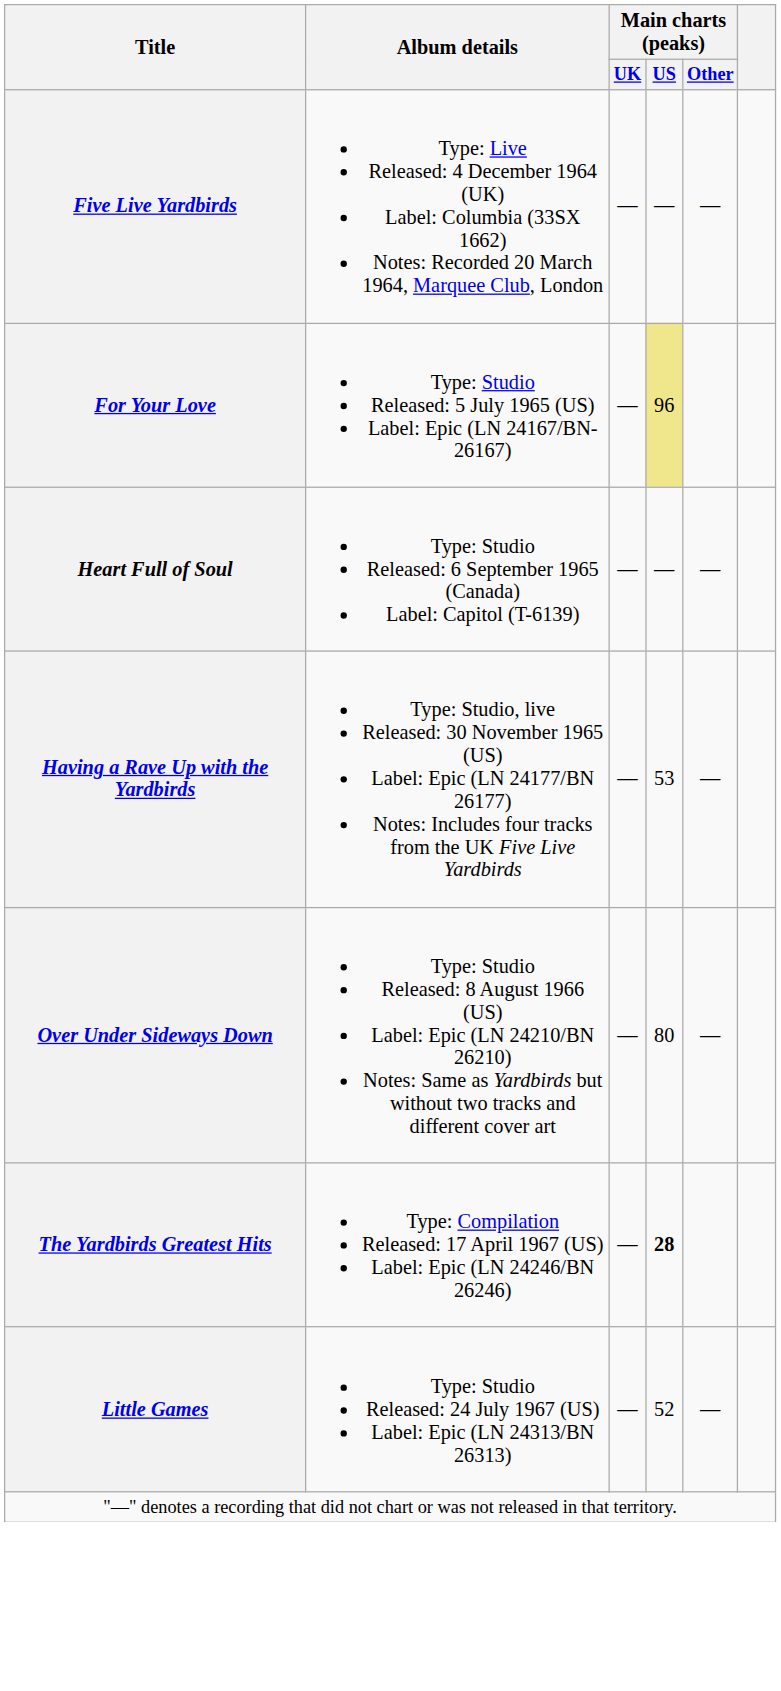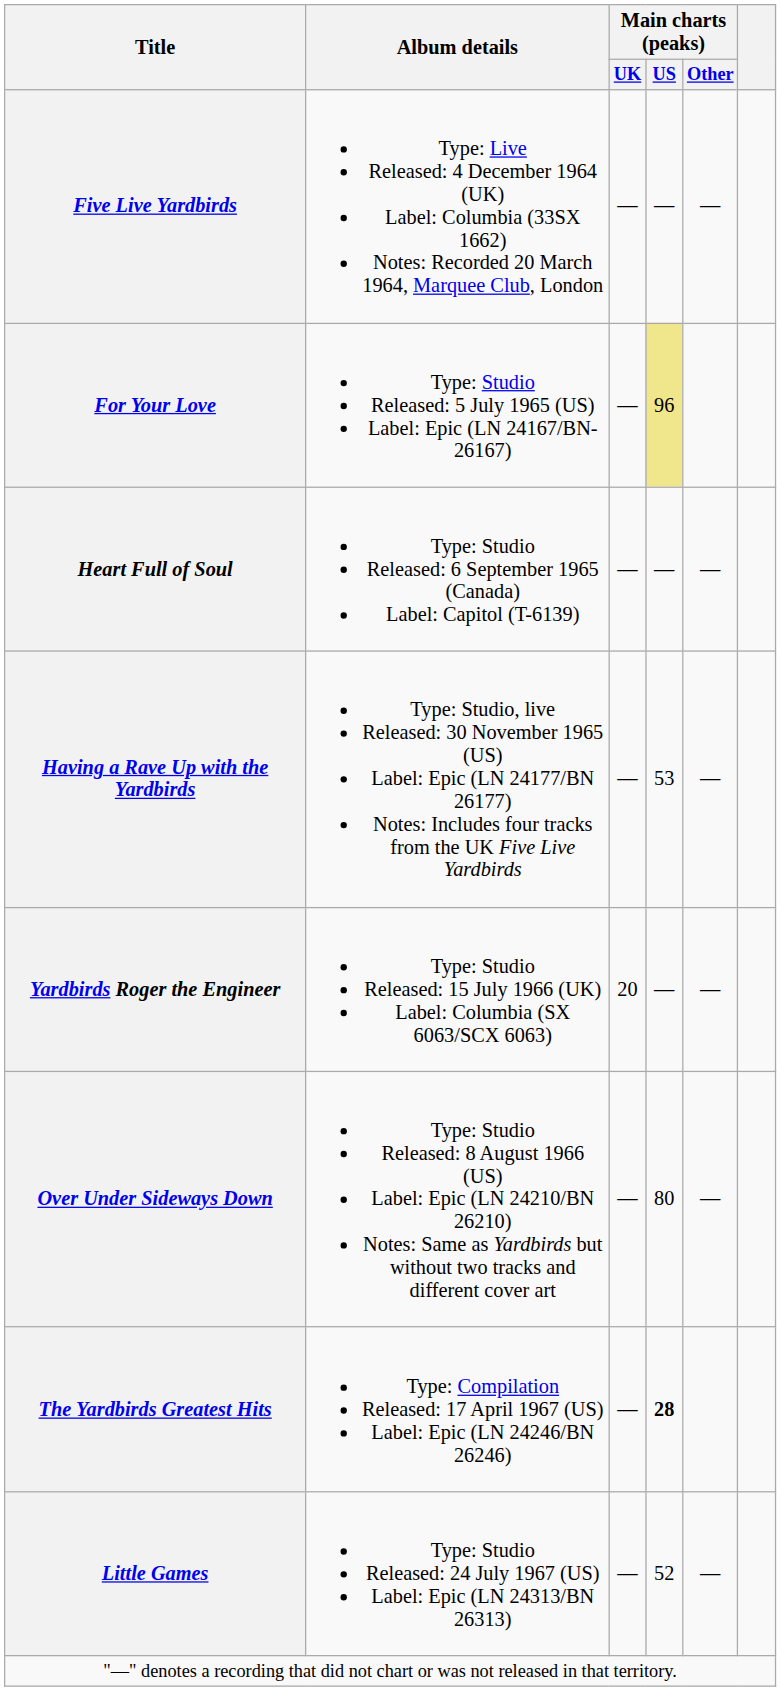 <table class="wikitable plainrowheaders" style="text-align:center;">
 <tr>
 <th scope="col" rowspan="2" width=40%>Title</th>
 <th scope="col" rowspan="2" width=40%>Album details</th>
 <th scope="col" colspan="3" width=15%>Main charts (peaks)</th>
 <th scope="col" rowspan="2" width=5%></th>
 </tr>
 <tr>
 <th scope="col" style="width:2.2em;font-size:90%;"><a href='#'>UK</a><br></th>
 <th scope="col" style="width:2.2em;font-size:90%;"><a href='#'>US</a><br></th>
 <th scope="col" style="width:2.2em;font-size:90%;"><a href='#'>Other</a></th>
 </tr>
 <tr>
 <th scope="row"><em><a href='#'>Five Live Yardbirds</a></em></th>
 <td><br><ul><li>Type: <a href='#'>Live</a></li><li>Released: 4 December 1964 (UK)</li><li>Label: Columbia (33SX 1662)</li><li>Notes: Recorded 20 March 1964, <a href='#'>Marquee Club</a>, London</li></ul></td>
 <td>—</td>
 <td>—</td>
 <td>—</td>
 <td></td>
 </tr>
 <tr>
 <th scope="row"><em><a href='#'>For Your Love</a></em></th>
 <td><br><ul><li>Type: <a href='#'>Studio</a></li><li>Released: 5 July 1965 (US)</li><li>Label: Epic (LN 24167/BN-26167)</li></ul></td>
 <td>—</td>
 <td style="background: khaki;">96</td>
 <td></td>
 <td></td>
 </tr>
 <tr>
 <th scope="row"><em>Heart Full of Soul</em></th>
 <td><br><ul><li>Type: Studio</li><li>Released: 6 September 1965 (Canada)</li><li>Label: Capitol (T-6139)</li></ul></td>
 <td>—</td>
 <td>—</td>
 <td>—</td>
 <td></td>
 </tr>
 <tr>
 <th scope="row"><em><a href='#'>Having a Rave Up with the Yardbirds</a></em></th>
 <td><br><ul><li>Type: Studio, live</li><li>Released: 30 November 1965 (US)</li><li>Label: Epic (LN 24177/BN 26177)</li><li>Notes: Includes four tracks from the UK <em>Five Live Yardbirds</em></li></ul></td>
 <td>—</td>
 <td>53</td>
 <td>—</td>
 <td></td>
 </tr>
 <tr>
+<th scope="row"><em><a href='#'>Yardbirds</a></em>  <em>Roger the Engineer</em></th>
+<td><br><ul><li>Type: Studio</li><li>Released: 15 July 1966 (UK)</li><li>Label: Columbia (SX 6063/SCX 6063)</li></ul></td>
+<td>20</td>
+<td>—</td>
+<td>—</td>
+<td></td>
+</tr>
+<tr>
 <th scope="row"><em><a href='#'>Over Under Sideways Down</a></em></th>
 <td><br><ul><li>Type: Studio</li><li>Released: 8 August 1966 (US)</li><li>Label: Epic (LN 24210/BN 26210)</li><li>Notes: Same as <em>Yardbirds</em> but without two tracks and different cover art</li></ul></td>
 <td>—</td>
 <td>80</td>
 <td>—</td>
 <td></td>
 </tr>
 <tr>
 <th scope="row"><em><a href='#'>The Yardbirds Greatest Hits</a></em></th>
 <td><br><ul><li>Type: <a href='#'>Compilation</a></li><li>Released: 17 April 1967 (US)</li><li>Label: Epic (LN 24246/BN 26246)</li></ul></td>
 <td>—</td>
 <td><strong>28</strong></td>
 <td></td>
 <td></td>
 </tr>
 <tr>
 <th scope="row"><em><a href='#'>Little Games</a></em></th>
 <td><br><ul><li>Type: Studio</li><li>Released: 24 July 1967 (US)</li><li>Label: Epic (LN 24313/BN 26313)</li></ul></td>
 <td>—</td>
 <td>52</td>
 <td>—</td>
 <td></td>
 </tr>
 <tr>
 <td colspan="6" style="font-size:90%">"—" denotes a recording that did not chart or was not released in that territory.</td>
 </tr>
 </table>
